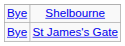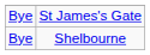 <table class="wikitable" style="text-align: center">
 <tr>
 </tr>
 <tr>
 <td><a href='#'>Bye</a></td>
-<td><a href='#'>Shelbourne</a></td>
+<td><a href='#'>St James's Gate</a></td>
 </tr>
 <tr>
 <td><a href='#'>Bye</a></td>
-<td><a href='#'>St James's Gate</a></td>
+<td><a href='#'>Shelbourne</a></td>
 </tr>
 </table>
